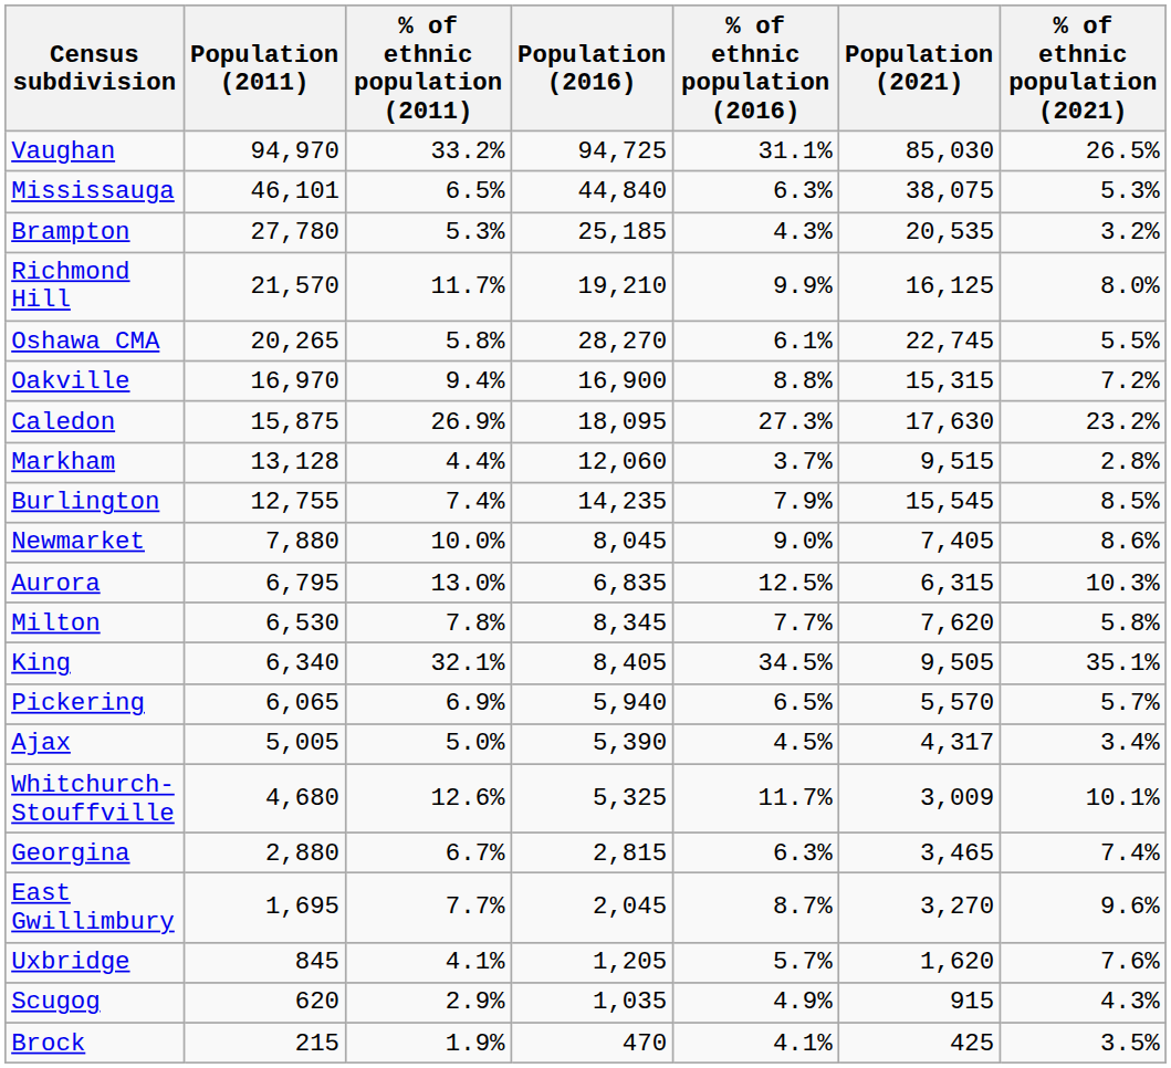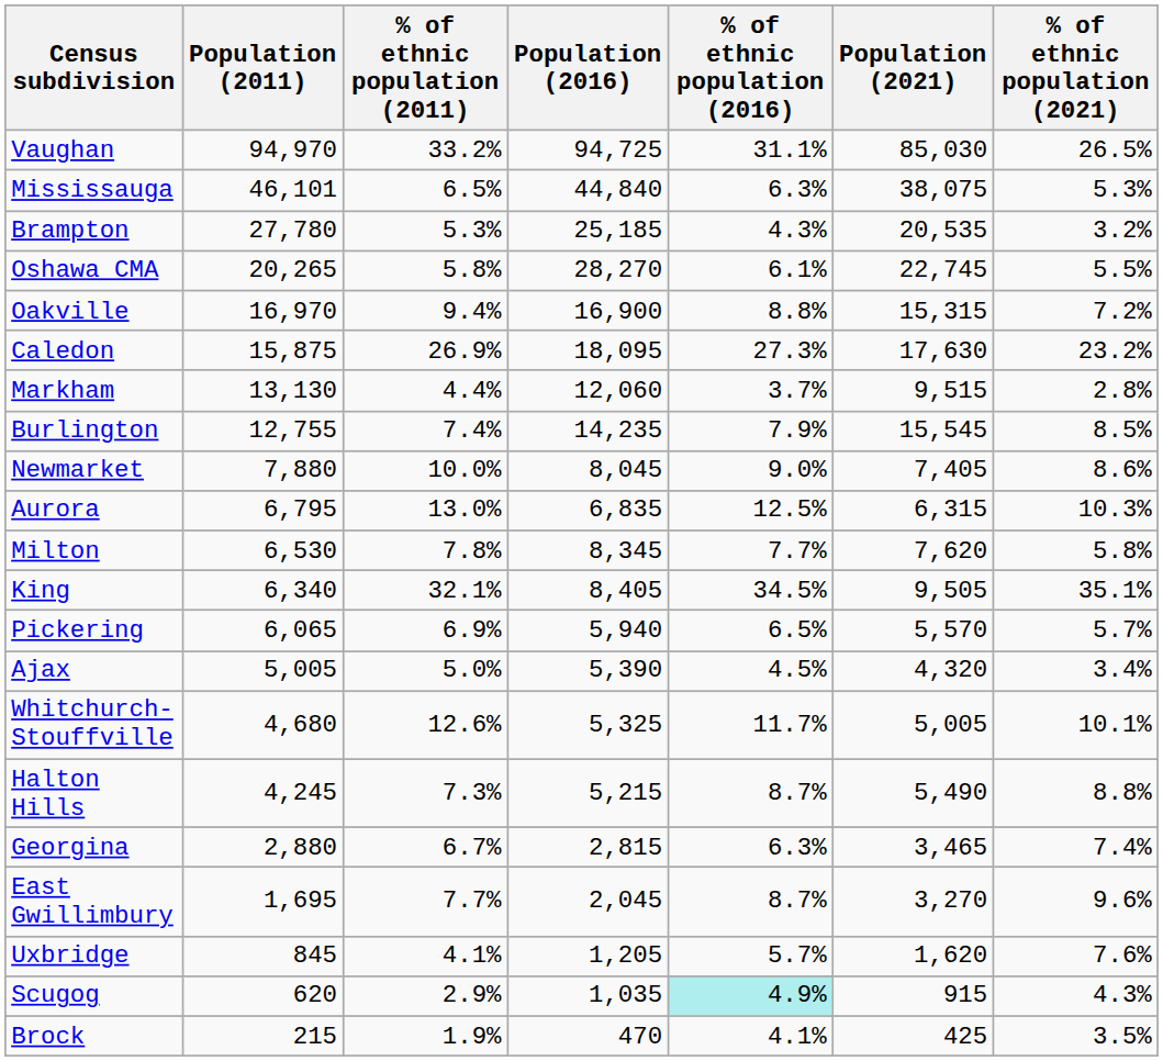 <table class="wikitable sortable">
 <tr>
 <th>Census subdivision</th>
 <th>Population (2011)</th>
 <th>% of ethnic population (2011)</th>
 <th>Population (2016)</th>
 <th>% of ethnic population (2016)</th>
 <th>Population (2021)</th>
 <th>% of ethnic population (2021)</th>
 </tr>
 <tr>
 <td><a href='#'>Vaughan</a></td>
 <td align="right">94,970</td>
 <td align="right">33.2%</td>
 <td align="right">94,725</td>
 <td align="right">31.1%</td>
 <td align="right">85,030</td>
 <td align="right">26.5%</td>
 </tr>
 <tr>
 <td><a href='#'>Mississauga</a></td>
 <td align="right">46,101</td>
 <td align="right">6.5%</td>
 <td align="right">44,840</td>
 <td align="right">6.3%</td>
 <td align="right">38,075</td>
 <td align="right">5.3%</td>
 </tr>
 <tr>
 <td><a href='#'>Brampton</a></td>
 <td align="right">27,780</td>
 <td align="right">5.3%</td>
 <td align="right">25,185</td>
 <td align="right">4.3%</td>
 <td align="right">20,535</td>
 <td align="right">3.2%</td>
 </tr>
 <tr>
-<td><a href='#'>Richmond Hill</a></td>
-<td align="right">21,570</td>
-<td align="right">11.7%</td>
-<td align="right">19,210</td>
-<td align="right">9.9%</td>
-<td align="right">16,125</td>
-<td align="right">8.0%</td>
-</tr>
-<tr>
 <td><a href='#'>Oshawa CMA</a></td>
 <td align="right">20,265</td>
 <td align="right">5.8%</td>
 <td align="right">28,270</td>
 <td align="right">6.1%</td>
 <td align="right">22,745</td>
 <td align="right">5.5%</td>
 </tr>
 <tr>
 <td><a href='#'>Oakville</a></td>
 <td align="right">16,970</td>
 <td align="right">9.4%</td>
 <td align="right">16,900</td>
 <td align="right">8.8%</td>
 <td align="right">15,315</td>
 <td align="right">7.2%</td>
 </tr>
 <tr>
 <td><a href='#'>Caledon</a></td>
 <td align="right">15,875</td>
 <td align="right">26.9%</td>
 <td align="right">18,095</td>
 <td align="right">27.3%</td>
 <td align="right">17,630</td>
 <td align="right">23.2%</td>
 </tr>
 <tr>
 <td><a href='#'>Markham</a></td>
-<td align="right">13,128</td>
+<td align="right">13,130</td>
 <td align="right">4.4%</td>
 <td align="right">12,060</td>
 <td align="right">3.7%</td>
 <td align="right">9,515</td>
 <td align="right">2.8%</td>
 </tr>
 <tr>
 <td><a href='#'>Burlington</a></td>
 <td align="right">12,755</td>
 <td align="right">7.4%</td>
 <td align="right">14,235</td>
 <td align="right">7.9%</td>
 <td align="right">15,545</td>
 <td align="right">8.5%</td>
 </tr>
 <tr>
 <td><a href='#'>Newmarket</a></td>
 <td align="right">7,880</td>
 <td align="right">10.0%</td>
 <td align="right">8,045</td>
 <td align="right">9.0%</td>
 <td align="right">7,405</td>
 <td align="right">8.6%</td>
 </tr>
 <tr>
 <td><a href='#'>Aurora</a></td>
 <td align="right">6,795</td>
 <td align="right">13.0%</td>
 <td align="right">6,835</td>
 <td align="right">12.5%</td>
 <td align="right">6,315</td>
 <td align="right">10.3%</td>
 </tr>
 <tr>
 <td><a href='#'>Milton</a></td>
 <td align="right">6,530</td>
 <td align="right">7.8%</td>
 <td align="right">8,345</td>
 <td align="right">7.7%</td>
 <td align="right">7,620</td>
 <td align="right">5.8%</td>
 </tr>
 <tr>
 <td><a href='#'>King</a></td>
 <td align="right">6,340</td>
 <td align="right">32.1%</td>
 <td align="right">8,405</td>
 <td align="right">34.5%</td>
 <td align="right">9,505</td>
 <td align="right">35.1%</td>
 </tr>
 <tr>
 <td><a href='#'>Pickering</a></td>
 <td align="right">6,065</td>
 <td align="right">6.9%</td>
 <td align="right">5,940</td>
 <td align="right">6.5%</td>
 <td align="right">5,570</td>
 <td align="right">5.7%</td>
 </tr>
 <tr>
 <td><a href='#'>Ajax</a></td>
 <td align="right">5,005</td>
 <td align="right">5.0%</td>
 <td align="right">5,390</td>
 <td align="right">4.5%</td>
-<td align="right">4,317</td>
+<td align="right">4,320</td>
 <td align="right">3.4%</td>
 </tr>
 <tr>
 <td><a href='#'>Whitchurch-Stouffville</a></td>
 <td align="right">4,680</td>
 <td align="right">12.6%</td>
 <td align="right">5,325</td>
 <td align="right">11.7%</td>
-<td align="right">3,009</td>
+<td align="right">5,005</td>
 <td align="right">10.1%</td>
+</tr>
+<tr>
+<td><a href='#'>Halton Hills</a></td>
+<td align="right">4,245</td>
+<td align="right">7.3%</td>
+<td align="right">5,215</td>
+<td align="right">8.7%</td>
+<td align="right">5,490</td>
+<td align="right">8.8%</td>
 </tr>
 <tr>
 <td><a href='#'>Georgina</a></td>
 <td align="right">2,880</td>
 <td align="right">6.7%</td>
 <td align="right">2,815</td>
 <td align="right">6.3%</td>
 <td align="right">3,465</td>
 <td align="right">7.4%</td>
 </tr>
 <tr>
 <td><a href='#'>East Gwillimbury</a></td>
 <td align="right">1,695</td>
 <td align="right">7.7%</td>
 <td align="right">2,045</td>
 <td align="right">8.7%</td>
 <td align="right">3,270</td>
 <td align="right">9.6%</td>
 </tr>
 <tr>
 <td><a href='#'>Uxbridge</a></td>
 <td align="right">845</td>
 <td align="right">4.1%</td>
 <td align="right">1,205</td>
 <td align="right">5.7%</td>
 <td align="right">1,620</td>
 <td align="right">7.6%</td>
 </tr>
 <tr>
 <td><a href='#'>Scugog</a></td>
 <td align="right">620</td>
 <td align="right">2.9%</td>
 <td align="right">1,035</td>
-<td align="right">4.9%</td>
+<td align="right" style="background: paleturquoise;">4.9%</td>
 <td align="right">915</td>
 <td align="right">4.3%</td>
 </tr>
 <tr>
 <td><a href='#'>Brock</a></td>
 <td align="right">215</td>
 <td align="right">1.9%</td>
 <td align="right">470</td>
 <td align="right">4.1%</td>
 <td align="right">425</td>
 <td align="right">3.5%</td>
 </tr>
 </table>
